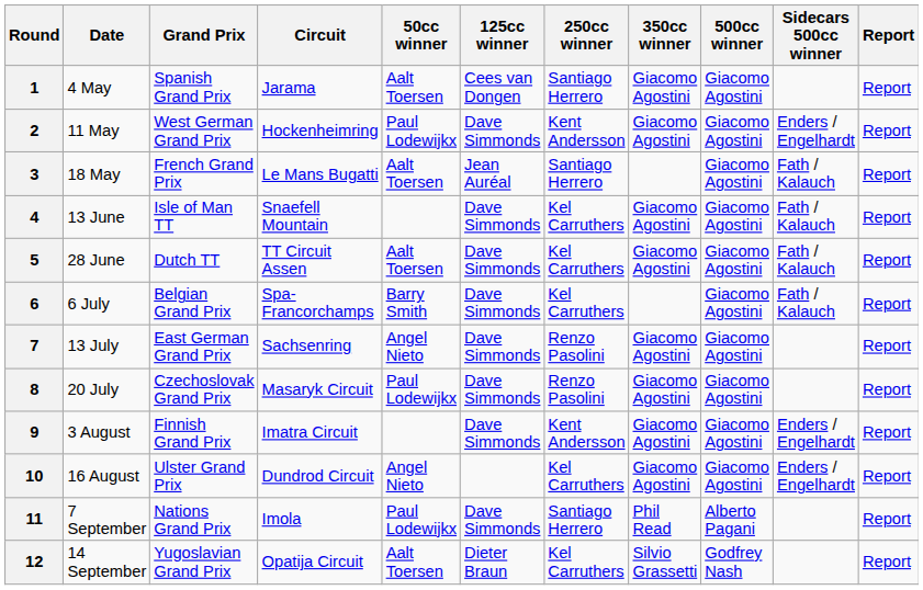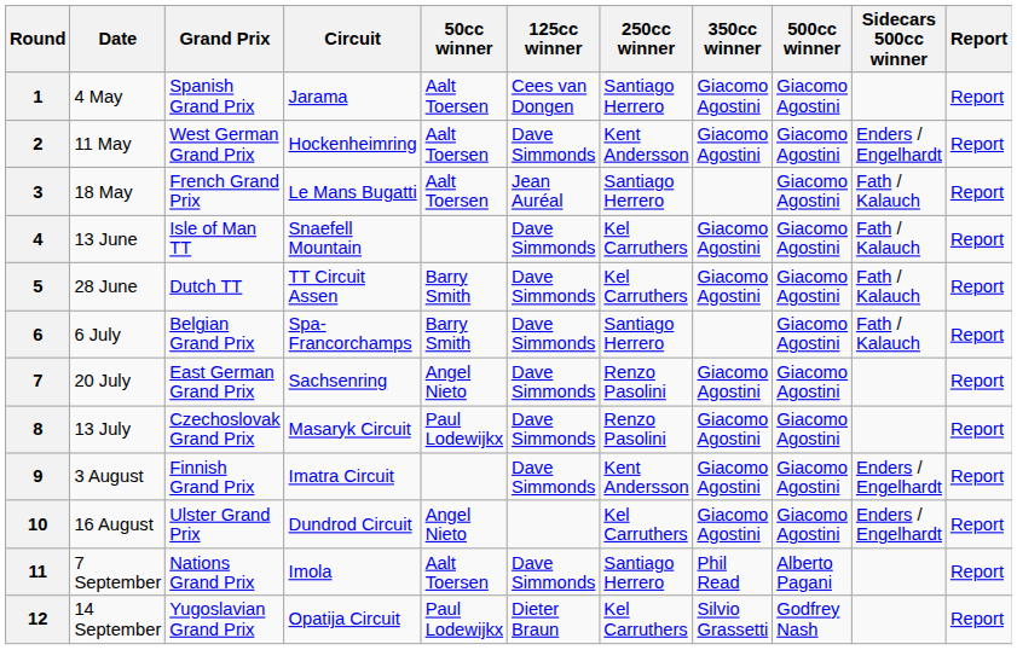 <table class="wikitable" style="font-size: 85%;">
 <tr>
 <th>Round</th>
 <th>Date</th>
 <th>Grand Prix</th>
 <th>Circuit</th>
 <th>50cc winner</th>
 <th>125cc winner</th>
 <th>250cc winner</th>
 <th>350cc winner</th>
 <th>500cc winner</th>
 <th>Sidecars 500cc winner</th>
 <th>Report</th>
 </tr>
 <tr>
 <th>1</th>
 <td>4 May</td>
 <td> <a href='#'>Spanish Grand Prix</a></td>
 <td><a href='#'>Jarama</a></td>
 <td> <a href='#'>Aalt Toersen</a></td>
 <td> <a href='#'>Cees van Dongen</a></td>
 <td> <a href='#'>Santiago Herrero</a></td>
 <td> <a href='#'>Giacomo Agostini</a></td>
 <td> <a href='#'>Giacomo Agostini</a></td>
 <td></td>
 <td><a href='#'>Report</a></td>
 </tr>
 <tr>
 <th>2</th>
 <td>11 May</td>
 <td> <a href='#'>West German Grand Prix</a></td>
 <td><a href='#'>Hockenheimring</a></td>
-<td> <a href='#'>Paul Lodewijkx</a></td>
+<td> <a href='#'>Aalt Toersen</a></td>
 <td> <a href='#'>Dave Simmonds</a></td>
 <td> <a href='#'>Kent Andersson</a></td>
 <td> <a href='#'>Giacomo Agostini</a></td>
 <td> <a href='#'>Giacomo Agostini</a></td>
 <td> <a href='#'>Enders</a> / <a href='#'>Engelhardt</a></td>
 <td><a href='#'>Report</a></td>
 </tr>
 <tr>
 <th>3</th>
 <td>18 May</td>
 <td> <a href='#'>French Grand Prix</a></td>
 <td><a href='#'>Le Mans Bugatti</a></td>
 <td> <a href='#'>Aalt Toersen</a></td>
 <td> <a href='#'>Jean Auréal</a></td>
 <td> <a href='#'>Santiago Herrero</a></td>
 <td></td>
 <td> <a href='#'>Giacomo Agostini</a></td>
 <td> <a href='#'>Fath</a> / <a href='#'>Kalauch</a></td>
 <td><a href='#'>Report</a></td>
 </tr>
 <tr>
 <th>4</th>
 <td>13 June</td>
 <td> <a href='#'>Isle of Man TT</a></td>
 <td><a href='#'>Snaefell Mountain</a></td>
 <td></td>
 <td> <a href='#'>Dave Simmonds</a></td>
 <td> <a href='#'>Kel Carruthers</a></td>
 <td> <a href='#'>Giacomo Agostini</a></td>
 <td> <a href='#'>Giacomo Agostini</a></td>
 <td> <a href='#'>Fath</a> / <a href='#'>Kalauch</a></td>
 <td><a href='#'>Report</a></td>
 </tr>
 <tr>
 <th>5</th>
 <td>28 June</td>
 <td> <a href='#'>Dutch TT</a></td>
 <td><a href='#'>TT Circuit Assen</a></td>
-<td> <a href='#'>Aalt Toersen</a></td>
+<td> <a href='#'>Barry Smith</a></td>
 <td> <a href='#'>Dave Simmonds</a></td>
 <td> <a href='#'>Kel Carruthers</a></td>
 <td> <a href='#'>Giacomo Agostini</a></td>
 <td> <a href='#'>Giacomo Agostini</a></td>
 <td> <a href='#'>Fath</a> / <a href='#'>Kalauch</a></td>
 <td><a href='#'>Report</a></td>
 </tr>
 <tr>
 <th>6</th>
 <td>6 July</td>
 <td> <a href='#'>Belgian Grand Prix</a></td>
 <td><a href='#'>Spa-Francorchamps</a></td>
 <td> <a href='#'>Barry Smith</a></td>
 <td> <a href='#'>Dave Simmonds</a></td>
-<td> <a href='#'>Kel Carruthers</a></td>
+<td> <a href='#'>Santiago Herrero</a></td>
 <td></td>
 <td> <a href='#'>Giacomo Agostini</a></td>
 <td> <a href='#'>Fath</a> / <a href='#'>Kalauch</a></td>
 <td><a href='#'>Report</a></td>
 </tr>
 <tr>
 <th>7</th>
-<td>13 July</td>
+<td>20 July</td>
 <td> <a href='#'>East German Grand Prix</a></td>
 <td><a href='#'>Sachsenring</a></td>
 <td> <a href='#'>Angel Nieto</a></td>
 <td> <a href='#'>Dave Simmonds</a></td>
 <td> <a href='#'>Renzo Pasolini</a></td>
 <td> <a href='#'>Giacomo Agostini</a></td>
 <td> <a href='#'>Giacomo Agostini</a></td>
 <td></td>
 <td><a href='#'>Report</a></td>
 </tr>
 <tr>
 <th>8</th>
-<td>20 July</td>
+<td>13 July</td>
 <td> <a href='#'>Czechoslovak Grand Prix</a></td>
 <td><a href='#'>Masaryk Circuit</a></td>
 <td> <a href='#'>Paul Lodewijkx</a></td>
 <td> <a href='#'>Dave Simmonds</a></td>
 <td> <a href='#'>Renzo Pasolini</a></td>
 <td> <a href='#'>Giacomo Agostini</a></td>
 <td> <a href='#'>Giacomo Agostini</a></td>
 <td></td>
 <td><a href='#'>Report</a></td>
 </tr>
 <tr>
 <th>9</th>
 <td>3 August</td>
 <td> <a href='#'>Finnish Grand Prix</a></td>
 <td><a href='#'>Imatra Circuit</a></td>
 <td></td>
 <td> <a href='#'>Dave Simmonds</a></td>
 <td> <a href='#'>Kent Andersson</a></td>
 <td> <a href='#'>Giacomo Agostini</a></td>
 <td> <a href='#'>Giacomo Agostini</a></td>
 <td> <a href='#'>Enders</a> / <a href='#'>Engelhardt</a></td>
 <td><a href='#'>Report</a></td>
 </tr>
 <tr>
 <th>10</th>
 <td>16 August</td>
 <td> <a href='#'>Ulster Grand Prix</a></td>
 <td><a href='#'>Dundrod Circuit</a></td>
 <td> <a href='#'>Angel Nieto</a></td>
 <td></td>
 <td> <a href='#'>Kel Carruthers</a></td>
 <td> <a href='#'>Giacomo Agostini</a></td>
 <td> <a href='#'>Giacomo Agostini</a></td>
 <td> <a href='#'>Enders</a> / <a href='#'>Engelhardt</a></td>
 <td><a href='#'>Report</a></td>
 </tr>
 <tr>
 <th>11</th>
 <td>7 September</td>
 <td> <a href='#'>Nations Grand Prix</a></td>
 <td><a href='#'>Imola</a></td>
-<td> <a href='#'>Paul Lodewijkx</a></td>
+<td> <a href='#'>Aalt Toersen</a></td>
 <td> <a href='#'>Dave Simmonds</a></td>
 <td> <a href='#'>Santiago Herrero</a></td>
 <td> <a href='#'>Phil Read</a></td>
 <td> <a href='#'>Alberto Pagani</a></td>
 <td></td>
 <td><a href='#'>Report</a></td>
 </tr>
 <tr>
 <th>12</th>
 <td>14 September</td>
 <td> <a href='#'>Yugoslavian Grand Prix</a></td>
 <td><a href='#'>Opatija Circuit</a></td>
-<td> <a href='#'>Aalt Toersen</a></td>
+<td> <a href='#'>Paul Lodewijkx</a></td>
 <td> <a href='#'>Dieter Braun</a></td>
 <td> <a href='#'>Kel Carruthers</a></td>
 <td> <a href='#'>Silvio Grassetti</a></td>
 <td> <a href='#'>Godfrey Nash</a></td>
 <td></td>
 <td><a href='#'>Report</a></td>
 </tr>
 </table>
